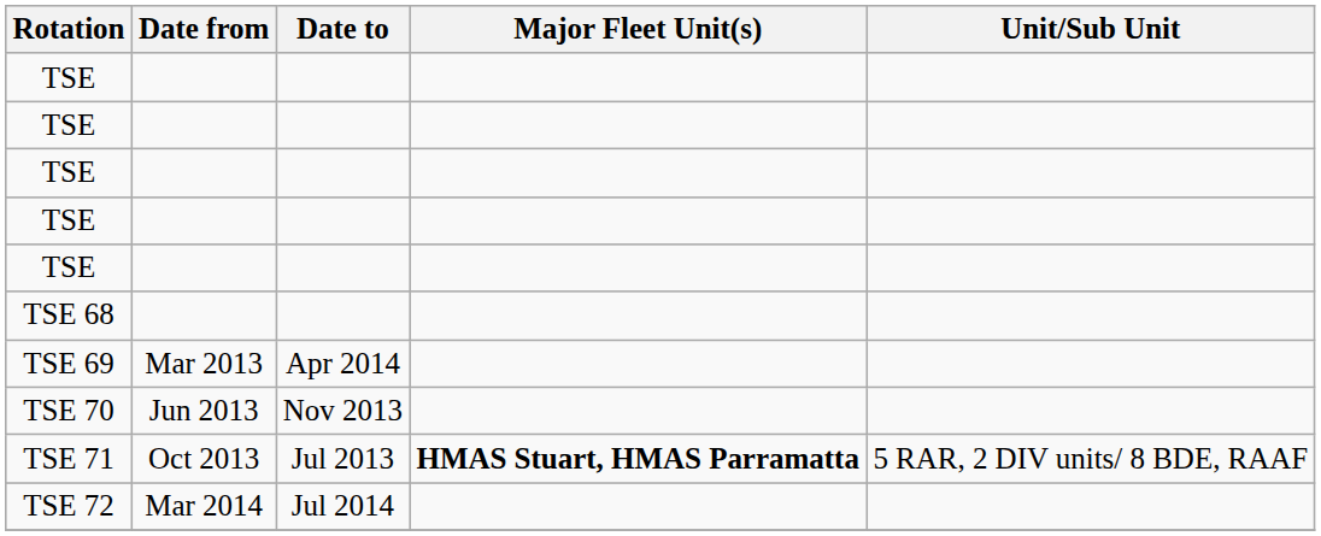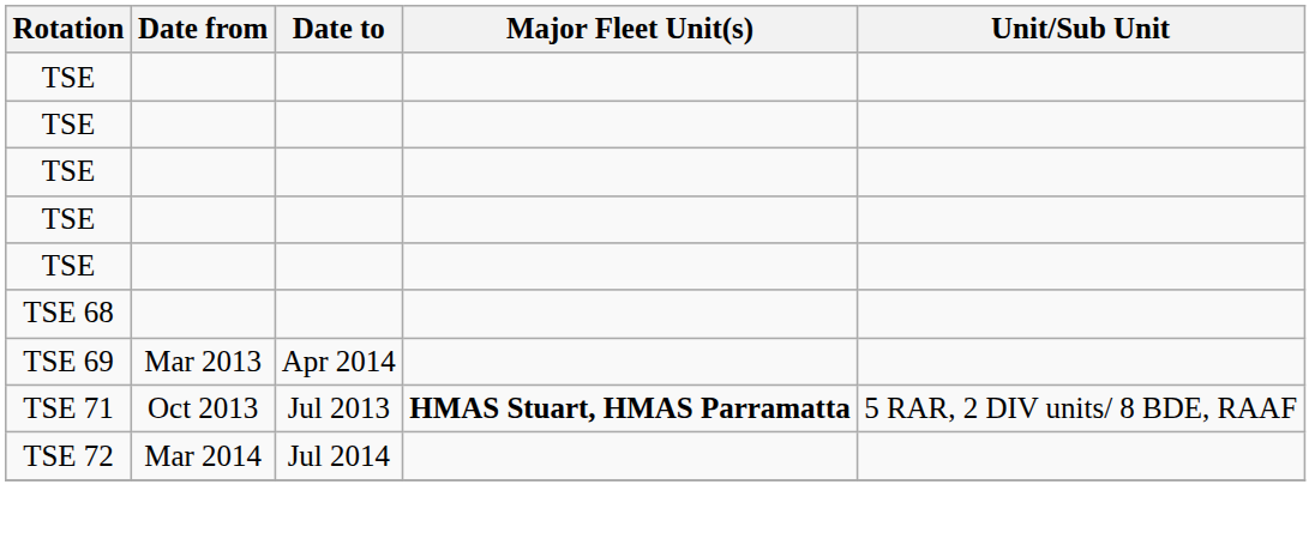 <table class="wikitable" style="text-align:center;" border="1">
 <tr>
 <th scope="col" colspan="1">Rotation</th>
 <th scope="col">Date from</th>
 <th scope="col">Date to</th>
 <th scope="col">Major Fleet Unit(s)</th>
 <th scope="col">Unit/Sub Unit</th>
 </tr>
 <tr>
 <td>TSE</td>
 <td></td>
 <td></td>
 <td></td>
 <td></td>
 </tr>
 <tr>
 <td>TSE</td>
 <td></td>
 <td></td>
 <td></td>
 <td></td>
 </tr>
 <tr>
 <td>TSE</td>
 <td></td>
 <td></td>
 <td></td>
 <td></td>
 </tr>
 <tr>
 <td>TSE</td>
 <td></td>
 <td></td>
 <td></td>
 <td></td>
 </tr>
 <tr>
 <td>TSE</td>
 <td></td>
 <td></td>
 <td></td>
 <td></td>
 </tr>
 <tr>
 <td>TSE 68</td>
 <td></td>
 <td></td>
 <td></td>
 <td></td>
 </tr>
 <tr>
 <td>TSE 69</td>
 <td>Mar 2013</td>
 <td>Apr 2014</td>
 <td></td>
 <td></td>
 </tr>
 <tr>
-<td>TSE 70</td>
-<td>Jun 2013</td>
-<td>Nov 2013</td>
-<td></td>
-<td></td>
-</tr>
-<tr>
 <td>TSE 71</td>
 <td>Oct 2013</td>
 <td>Jul 2013</td>
 <td><strong>HMAS Stuart,  HMAS Parramatta</strong></td>
 <td>5 RAR, 2 DIV units/ 8 BDE, RAAF</td>
 </tr>
 <tr>
 <td>TSE 72</td>
 <td>Mar 2014</td>
 <td>Jul 2014</td>
 <td></td>
 <td></td>
 </tr>
 <tr>
 </tr>
 </table>
